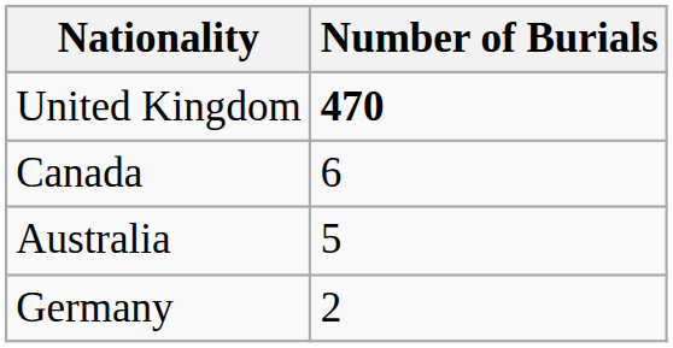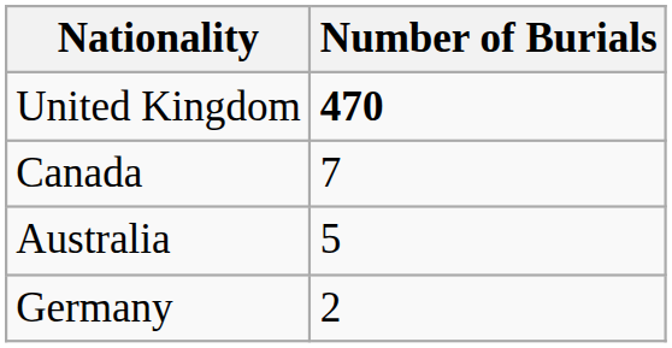 <table class="wikitable">
 <tr>
 <th>Nationality</th>
 <th>Number of Burials</th>
 </tr>
 <tr>
 <td>United Kingdom</td>
 <td><strong>470</strong></td>
 </tr>
 <tr>
 <td>Canada</td>
-<td>6</td>
+<td>7</td>
 </tr>
 <tr>
 <td>Australia</td>
 <td>5</td>
 </tr>
 <tr>
 <td>Germany</td>
 <td>2</td>
 </tr>
 </table>
